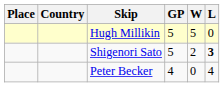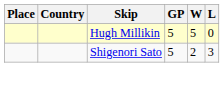 <table class="wikitable">
 <tr>
 <th>Place</th>
 <th>Country</th>
 <th>Skip</th>
 <th>GP</th>
 <th>W</th>
 <th>L</th>
 </tr>
 <tr bgcolor=#ffffcc>
 <td></td>
 <td></td>
 <td><a href='#'>Hugh Millikin</a></td>
 <td>5</td>
 <td>5</td>
 <td>0</td>
 </tr>
 <tr>
 <td></td>
 <td></td>
 <td><a href='#'>Shigenori Sato</a></td>
 <td>5</td>
 <td>2</td>
-<td><strong>3</strong></td>
-</tr>
-<tr>
-<td></td>
-<td></td>
-<td><a href='#'>Peter Becker</a></td>
-<td>4</td>
-<td>0</td>
-<td>4</td>
+<td>3</td>
 </tr>
 </table>
